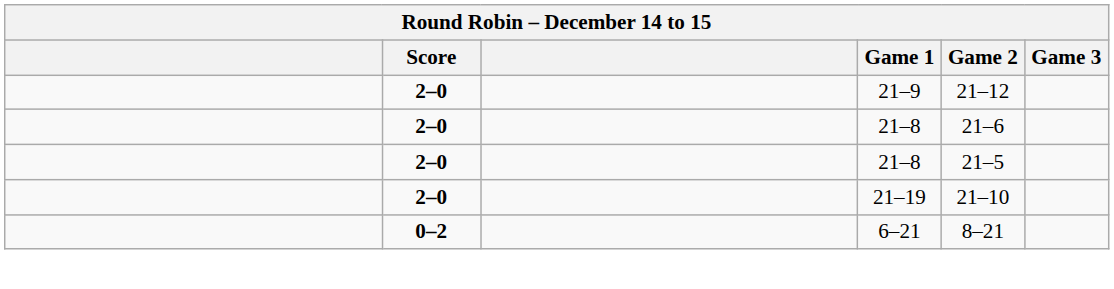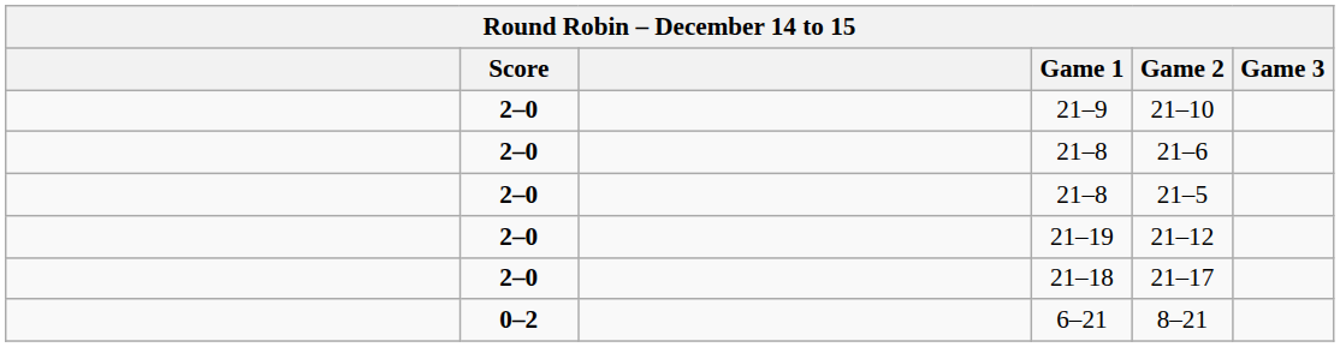 <table class="wikitable" style="text-align: center; font-size:90% ">
 <tr>
 <th colspan=6>Round Robin – December 14 to 15</th>
 </tr>
 <tr>
 <th align="right" width="250"></th>
 <th width="60">Score</th>
 <th align="left" width="250"></th>
 <th width="50">Game 1</th>
 <th width="50">Game 2</th>
 <th width="50">Game 3</th>
 </tr>
 <tr>
 <td align=left><strong></strong></td>
 <td align=center><strong>2–0</strong></td>
 <td align=left></td>
 <td>21–9</td>
-<td>21–12</td>
+<td>21–10</td>
 <td></td>
 </tr>
 <tr>
 <td align=left><strong></strong></td>
 <td align=center><strong>2–0</strong></td>
 <td align=left></td>
 <td>21–8</td>
 <td>21–6</td>
 <td></td>
 </tr>
 <tr>
 <td align=left><strong></strong></td>
 <td align=center><strong>2–0</strong></td>
 <td align=left></td>
 <td>21–8</td>
 <td>21–5</td>
 <td></td>
 </tr>
 <tr>
 <td align=left><strong></strong></td>
 <td align=center><strong>2–0</strong></td>
 <td align=left></td>
 <td>21–19</td>
-<td>21–10</td>
+<td>21–12</td>
+<td></td>
+</tr>
+<tr>
+<td align=left><strong></strong></td>
+<td align=center><strong>2–0</strong></td>
+<td align=left></td>
+<td>21–18</td>
+<td>21–17</td>
 <td></td>
 </tr>
 <tr>
 <td align=left></td>
 <td align=center><strong>0–2</strong></td>
 <td align=left><strong></strong></td>
 <td>6–21</td>
 <td>8–21</td>
 <td></td>
 </tr>
 </table>
